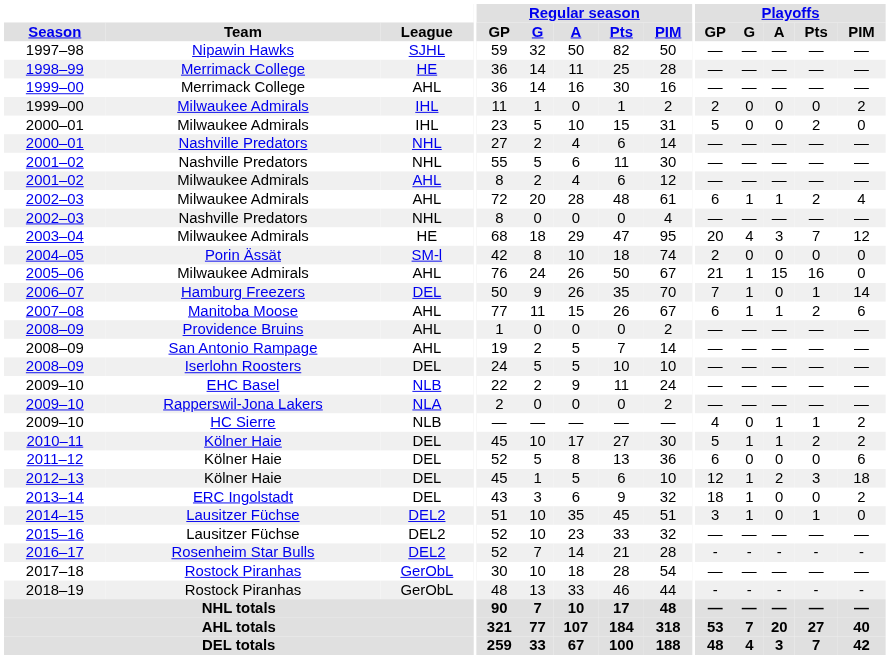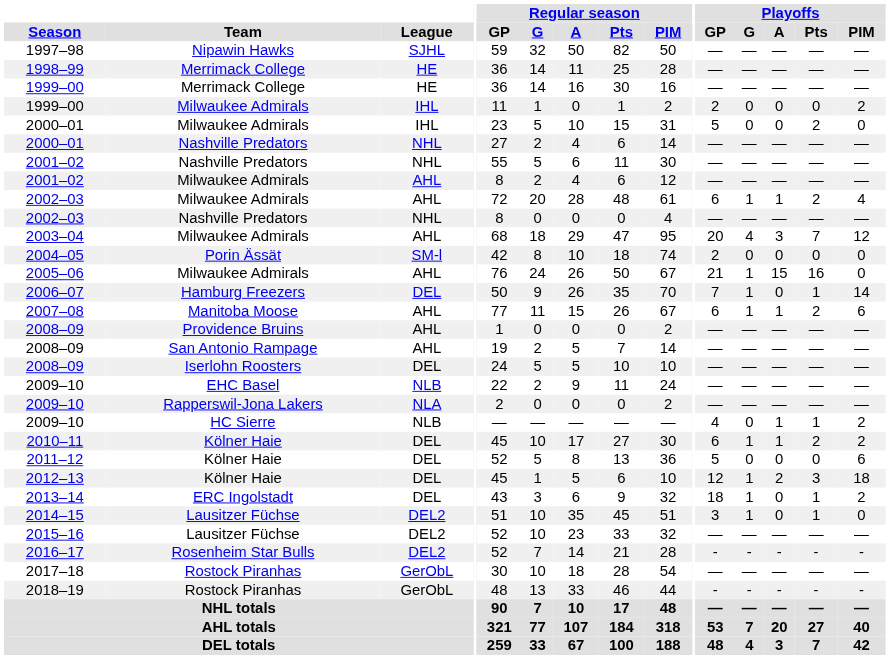 <table border="0" cellpadding="1" cellspacing="0" style="text-align:center; width:75%">
 <tr bgcolor="#e0e0e0">
 <th colspan="3" bgcolor="#ffffff"></th>
 <th rowspan="99" bgcolor="#ffffff"></th>
 <th colspan="5"><a href='#'>Regular season</a></th>
 <th rowspan="99" bgcolor="#ffffff"></th>
 <th colspan="5"><a href='#'>Playoffs</a></th>
 </tr>
 <tr bgcolor="#e0e0e0">
 <th><a href='#'>Season</a></th>
 <th>Team</th>
 <th>League</th>
 <th>GP</th>
 <th><a href='#'>G</a></th>
 <th><a href='#'>A</a></th>
 <th><a href='#'>Pts</a></th>
 <th><a href='#'>PIM</a></th>
 <th>GP</th>
 <th>G</th>
 <th>A</th>
 <th>Pts</th>
 <th>PIM</th>
 </tr>
 <tr ALIGN="center">
 <td>1997–98</td>
 <td><a href='#'>Nipawin Hawks</a></td>
 <td><a href='#'>SJHL</a></td>
 <td>59</td>
 <td>32</td>
 <td>50</td>
 <td>82</td>
 <td>50</td>
 <td>—</td>
 <td>—</td>
 <td>—</td>
 <td>—</td>
 <td>—</td>
 </tr>
 <tr ALIGN="center" bgcolor="#f0f0f0">
 <td><a href='#'>1998–99</a></td>
 <td><a href='#'>Merrimack College</a></td>
 <td><a href='#'>HE</a></td>
 <td>36</td>
 <td>14</td>
 <td>11</td>
 <td>25</td>
 <td>28</td>
 <td>—</td>
 <td>—</td>
 <td>—</td>
 <td>—</td>
 <td>—</td>
 </tr>
 <tr ALIGN="center">
 <td><a href='#'>1999–00</a></td>
 <td>Merrimack College</td>
-<td>AHL</td>
+<td>HE</td>
 <td>36</td>
 <td>14</td>
 <td>16</td>
 <td>30</td>
 <td>16</td>
 <td>—</td>
 <td>—</td>
 <td>—</td>
 <td>—</td>
 <td>—</td>
 </tr>
 <tr ALIGN="center" bgcolor="#f0f0f0">
 <td>1999–00</td>
 <td><a href='#'>Milwaukee Admirals</a></td>
 <td><a href='#'>IHL</a></td>
 <td>11</td>
 <td>1</td>
 <td>0</td>
 <td>1</td>
 <td>2</td>
 <td>2</td>
 <td>0</td>
 <td>0</td>
 <td>0</td>
 <td>2</td>
 </tr>
 <tr ALIGN="center">
 <td>2000–01</td>
 <td>Milwaukee Admirals</td>
 <td>IHL</td>
 <td>23</td>
 <td>5</td>
 <td>10</td>
 <td>15</td>
 <td>31</td>
 <td>5</td>
 <td>0</td>
 <td>0</td>
 <td>2</td>
 <td>0</td>
 </tr>
 <tr ALIGN="center" bgcolor="#f0f0f0">
 <td><a href='#'>2000–01</a></td>
 <td><a href='#'>Nashville Predators</a></td>
 <td><a href='#'>NHL</a></td>
 <td>27</td>
 <td>2</td>
 <td>4</td>
 <td>6</td>
 <td>14</td>
 <td>—</td>
 <td>—</td>
 <td>—</td>
 <td>—</td>
 <td>—</td>
 </tr>
 <tr ALIGN="center">
 <td><a href='#'>2001–02</a></td>
 <td>Nashville Predators</td>
 <td>NHL</td>
 <td>55</td>
 <td>5</td>
 <td>6</td>
 <td>11</td>
 <td>30</td>
 <td>—</td>
 <td>—</td>
 <td>—</td>
 <td>—</td>
 <td>—</td>
 </tr>
 <tr ALIGN="center" bgcolor="#f0f0f0">
 <td><a href='#'>2001–02</a></td>
 <td>Milwaukee Admirals</td>
 <td><a href='#'>AHL</a></td>
 <td>8</td>
 <td>2</td>
 <td>4</td>
 <td>6</td>
 <td>12</td>
 <td>—</td>
 <td>—</td>
 <td>—</td>
 <td>—</td>
 <td>—</td>
 </tr>
 <tr ALIGN="center">
 <td><a href='#'>2002–03</a></td>
 <td>Milwaukee Admirals</td>
 <td>AHL</td>
 <td>72</td>
 <td>20</td>
 <td>28</td>
 <td>48</td>
 <td>61</td>
 <td>6</td>
 <td>1</td>
 <td>1</td>
 <td>2</td>
 <td>4</td>
 </tr>
 <tr ALIGN="center" bgcolor="#f0f0f0">
 <td><a href='#'>2002–03</a></td>
 <td>Nashville Predators</td>
 <td>NHL</td>
 <td>8</td>
 <td>0</td>
 <td>0</td>
 <td>0</td>
 <td>4</td>
 <td>—</td>
 <td>—</td>
 <td>—</td>
 <td>—</td>
 <td>—</td>
 </tr>
 <tr ALIGN="center">
 <td><a href='#'>2003–04</a></td>
 <td>Milwaukee Admirals</td>
-<td>HE</td>
+<td>AHL</td>
 <td>68</td>
 <td>18</td>
 <td>29</td>
 <td>47</td>
 <td>95</td>
 <td>20</td>
 <td>4</td>
 <td>3</td>
 <td>7</td>
 <td>12</td>
 </tr>
 <tr ALIGN="center" bgcolor="#f0f0f0">
 <td><a href='#'>2004–05</a></td>
 <td><a href='#'>Porin Ässät</a></td>
 <td><a href='#'>SM-l</a></td>
 <td>42</td>
 <td>8</td>
 <td>10</td>
 <td>18</td>
 <td>74</td>
 <td>2</td>
 <td>0</td>
 <td>0</td>
 <td>0</td>
 <td>0</td>
 </tr>
 <tr ALIGN="center">
 <td><a href='#'>2005–06</a></td>
 <td>Milwaukee Admirals</td>
 <td>AHL</td>
 <td>76</td>
 <td>24</td>
 <td>26</td>
 <td>50</td>
 <td>67</td>
 <td>21</td>
 <td>1</td>
 <td>15</td>
 <td>16</td>
 <td>0</td>
 </tr>
 <tr ALIGN="center" bgcolor="#f0f0f0">
 <td><a href='#'>2006–07</a></td>
 <td><a href='#'>Hamburg Freezers</a></td>
 <td><a href='#'>DEL</a></td>
 <td>50</td>
 <td>9</td>
 <td>26</td>
 <td>35</td>
 <td>70</td>
 <td>7</td>
 <td>1</td>
 <td>0</td>
 <td>1</td>
 <td>14</td>
 </tr>
 <tr ALIGN="center">
 <td><a href='#'>2007–08</a></td>
 <td><a href='#'>Manitoba Moose</a></td>
 <td>AHL</td>
 <td>77</td>
 <td>11</td>
 <td>15</td>
 <td>26</td>
 <td>67</td>
 <td>6</td>
 <td>1</td>
 <td>1</td>
 <td>2</td>
 <td>6</td>
 </tr>
 <tr ALIGN="center" bgcolor="#f0f0f0">
 <td><a href='#'>2008–09</a></td>
 <td><a href='#'>Providence Bruins</a></td>
 <td>AHL</td>
 <td>1</td>
 <td>0</td>
 <td>0</td>
 <td>0</td>
 <td>2</td>
 <td>—</td>
 <td>—</td>
 <td>—</td>
 <td>—</td>
 <td>—</td>
 </tr>
 <tr ALIGN="center">
 <td>2008–09</td>
 <td><a href='#'>San Antonio Rampage</a></td>
 <td>AHL</td>
 <td>19</td>
 <td>2</td>
 <td>5</td>
 <td>7</td>
 <td>14</td>
 <td>—</td>
 <td>—</td>
 <td>—</td>
 <td>—</td>
 <td>—</td>
 </tr>
 <tr ALIGN="center" bgcolor="#f0f0f0">
 <td><a href='#'>2008–09</a></td>
 <td><a href='#'>Iserlohn Roosters</a></td>
 <td>DEL</td>
 <td>24</td>
 <td>5</td>
 <td>5</td>
 <td>10</td>
 <td>10</td>
 <td>—</td>
 <td>—</td>
 <td>—</td>
 <td>—</td>
 <td>—</td>
 </tr>
 <tr ALIGN="center">
 <td>2009–10</td>
 <td><a href='#'>EHC Basel</a></td>
 <td><a href='#'>NLB</a></td>
 <td>22</td>
 <td>2</td>
 <td>9</td>
 <td>11</td>
 <td>24</td>
 <td>—</td>
 <td>—</td>
 <td>—</td>
 <td>—</td>
 <td>—</td>
 </tr>
 <tr ALIGN="center" bgcolor="#f0f0f0">
 <td><a href='#'>2009–10</a></td>
 <td><a href='#'>Rapperswil-Jona Lakers</a></td>
 <td><a href='#'>NLA</a></td>
 <td>2</td>
 <td>0</td>
 <td>0</td>
 <td>0</td>
 <td>2</td>
 <td>—</td>
 <td>—</td>
 <td>—</td>
 <td>—</td>
 <td>—</td>
 </tr>
 <tr ALIGN="center">
 <td>2009–10</td>
 <td><a href='#'>HC Sierre</a></td>
 <td>NLB</td>
 <td>—</td>
 <td>—</td>
 <td>—</td>
 <td>—</td>
 <td>—</td>
 <td>4</td>
 <td>0</td>
 <td>1</td>
 <td>1</td>
 <td>2</td>
 </tr>
 <tr ALIGN="center" bgcolor="#f0f0f0">
 <td><a href='#'>2010–11</a></td>
 <td><a href='#'>Kölner Haie</a></td>
 <td>DEL</td>
 <td>45</td>
 <td>10</td>
 <td>17</td>
 <td>27</td>
 <td>30</td>
-<td>5</td>
+<td>6</td>
 <td>1</td>
 <td>1</td>
 <td>2</td>
 <td>2</td>
 </tr>
 <tr ALIGN="center">
 <td><a href='#'>2011–12</a></td>
 <td>Kölner Haie</td>
 <td>DEL</td>
 <td>52</td>
 <td>5</td>
 <td>8</td>
 <td>13</td>
 <td>36</td>
-<td>6</td>
+<td>5</td>
 <td>0</td>
 <td>0</td>
 <td>0</td>
 <td>6</td>
 </tr>
 <tr ALIGN="center"  bgcolor="#f0f0f0">
 <td><a href='#'>2012–13</a></td>
 <td>Kölner Haie</td>
 <td>DEL</td>
 <td>45</td>
 <td>1</td>
 <td>5</td>
 <td>6</td>
 <td>10</td>
 <td>12</td>
 <td>1</td>
 <td>2</td>
 <td>3</td>
 <td>18</td>
 </tr>
 <tr ALIGN="center">
 <td><a href='#'>2013–14</a></td>
 <td><a href='#'>ERC Ingolstadt</a></td>
 <td>DEL</td>
 <td>43</td>
 <td>3</td>
 <td>6</td>
 <td>9</td>
 <td>32</td>
 <td>18</td>
 <td>1</td>
 <td>0</td>
-<td>0</td>
+<td>1</td>
 <td>2</td>
 </tr>
 <tr ALIGN="center"  bgcolor="#f0f0f0">
 <td><a href='#'>2014–15</a></td>
 <td><a href='#'>Lausitzer Füchse</a></td>
 <td><a href='#'>DEL2</a></td>
 <td>51</td>
 <td>10</td>
 <td>35</td>
 <td>45</td>
 <td>51</td>
 <td>3</td>
 <td>1</td>
 <td>0</td>
 <td>1</td>
 <td>0</td>
 </tr>
 <tr ALIGN="center">
 <td><a href='#'>2015–16</a></td>
 <td>Lausitzer Füchse</td>
 <td>DEL2</td>
 <td>52</td>
 <td>10</td>
 <td>23</td>
 <td>33</td>
 <td>32</td>
 <td>—</td>
 <td>—</td>
 <td>—</td>
 <td>—</td>
 <td>—</td>
 </tr>
 <tr ALIGN="center"  bgcolor="#f0f0f0">
 <td><a href='#'>2016–17</a></td>
 <td><a href='#'>Rosenheim Star Bulls</a></td>
 <td><a href='#'>DEL2</a></td>
 <td>52</td>
 <td>7</td>
 <td>14</td>
 <td>21</td>
 <td>28</td>
 <td>-</td>
 <td>-</td>
 <td>-</td>
 <td>-</td>
 <td>-</td>
 </tr>
 <tr ALIGN="center">
 <td>2017–18</td>
 <td><a href='#'>Rostock Piranhas</a></td>
 <td><a href='#'>GerObL</a></td>
 <td>30</td>
 <td>10</td>
 <td>18</td>
 <td>28</td>
 <td>54</td>
 <td>—</td>
 <td>—</td>
 <td>—</td>
 <td>—</td>
 <td>—</td>
 </tr>
 <tr ALIGN="center"  bgcolor="#f0f0f0">
 <td>2018–19</td>
 <td>Rostock Piranhas</td>
 <td>GerObL</td>
 <td>48</td>
 <td>13</td>
 <td>33</td>
 <td>46</td>
 <td>44</td>
 <td>-</td>
 <td>-</td>
 <td>-</td>
 <td>-</td>
 <td>-</td>
 </tr>
 <tr bgcolor="#e0e0e0">
 <th colspan="3">NHL totals</th>
 <th>90</th>
 <th>7</th>
 <th>10</th>
 <th>17</th>
 <th>48</th>
 <th>—</th>
 <th>—</th>
 <th>—</th>
 <th>—</th>
 <th>—</th>
 </tr>
 <tr bgcolor="#e0e0e0">
 <th colspan="3">AHL totals</th>
 <th>321</th>
 <th>77</th>
 <th>107</th>
 <th>184</th>
 <th>318</th>
 <th>53</th>
 <th>7</th>
 <th>20</th>
 <th>27</th>
 <th>40</th>
 </tr>
 <tr bgcolor="#e0e0e0">
 <th colspan="3">DEL totals</th>
 <th>259</th>
 <th>33</th>
 <th>67</th>
 <th>100</th>
 <th>188</th>
 <th>48</th>
 <th>4</th>
 <th>3</th>
 <th>7</th>
 <th>42</th>
 </tr>
 </table>
